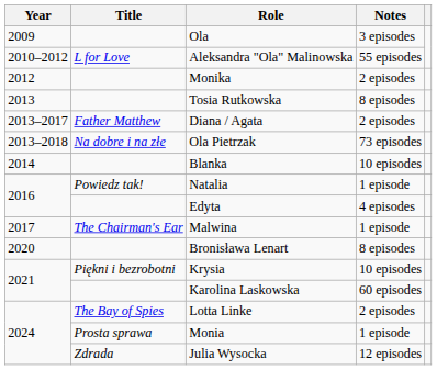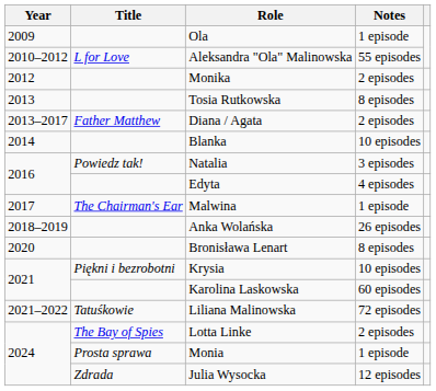 <table class="wikitable sortable">
 <tr>
 <th>Year</th>
 <th>Title</th>
 <th>Role</th>
 <th class="unsortable">Notes</th>
 <th class="unsortable"></th>
 </tr>
 <tr>
 <td>2009</td>
 <td><em></em></td>
 <td>Ola</td>
-<td>3 episodes</td>
+<td>1 episode</td>
 <td rowspan="2"></td>
 </tr>
 <tr>
 <td>2010–2012</td>
 <td><em><a href='#'>L for Love</a></em></td>
 <td>Aleksandra "Ola" Malinowska</td>
 <td>55 episodes</td>
 </tr>
 <tr>
 <td>2012</td>
 <td><em></em></td>
 <td>Monika</td>
 <td>2 episodes</td>
 <td></td>
 </tr>
 <tr>
 <td>2013</td>
 <td><em></em></td>
 <td>Tosia Rutkowska</td>
 <td>8 episodes</td>
 <td></td>
 </tr>
 <tr>
 <td>2013–2017</td>
 <td><em><a href='#'>Father Matthew</a></em></td>
 <td>Diana / Agata</td>
 <td>2 episodes</td>
 <td></td>
 </tr>
 <tr>
-<td>2013–2018</td>
-<td><em><a href='#'>Na dobre i na złe</a></em></td>
-<td>Ola Pietrzak</td>
-<td>73 episodes</td>
-<td></td>
-</tr>
-<tr>
 <td>2014</td>
 <td><em></em></td>
 <td>Blanka</td>
 <td>10 episodes</td>
 <td></td>
 </tr>
 <tr>
 <td rowspan="2">2016</td>
 <td><em>Powiedz tak!</em></td>
 <td>Natalia</td>
-<td>1 episode</td>
+<td>3 episodes</td>
 <td></td>
 </tr>
 <tr>
 <td><em></em></td>
 <td>Edyta</td>
 <td>4 episodes</td>
 <td></td>
 </tr>
 <tr>
 <td>2017</td>
 <td><em><a href='#'>The Chairman's Ear</a></em></td>
 <td>Malwina</td>
 <td>1 episode</td>
+<td></td>
+</tr>
+<tr>
+<td>2018–2019</td>
+<td><em></em></td>
+<td>Anka Wolańska</td>
+<td>26 episodes</td>
 <td></td>
 </tr>
 <tr>
 <td>2020</td>
 <td><em></em></td>
 <td>Bronisława Lenart</td>
 <td>8 episodes</td>
 <td></td>
 </tr>
 <tr>
 <td rowspan="2">2021</td>
 <td><em>Piękni i bezrobotni</em></td>
 <td>Krysia</td>
 <td>10 episodes</td>
 <td></td>
 </tr>
 <tr>
 <td><em></em></td>
 <td>Karolina Laskowska</td>
 <td>60 episodes</td>
 <td></td>
 </tr>
 <tr>
+<td>2021–2022</td>
+<td><em>Tatuśkowie</em></td>
+<td>Liliana Malinowska</td>
+<td>72 episodes</td>
+<td></td>
+</tr>
+<tr>
 <td rowspan="3">2024</td>
 <td><em><a href='#'>The Bay of Spies</a></em></td>
 <td>Lotta Linke</td>
 <td>2 episodes</td>
 <td></td>
 </tr>
 <tr>
 <td><em>Prosta sprawa</em></td>
 <td>Monia</td>
 <td>1 episode</td>
 <td></td>
 </tr>
 <tr>
 <td><em>Zdrada</em></td>
 <td>Julia Wysocka</td>
 <td>12 episodes</td>
 <td></td>
 </tr>
 </table>
